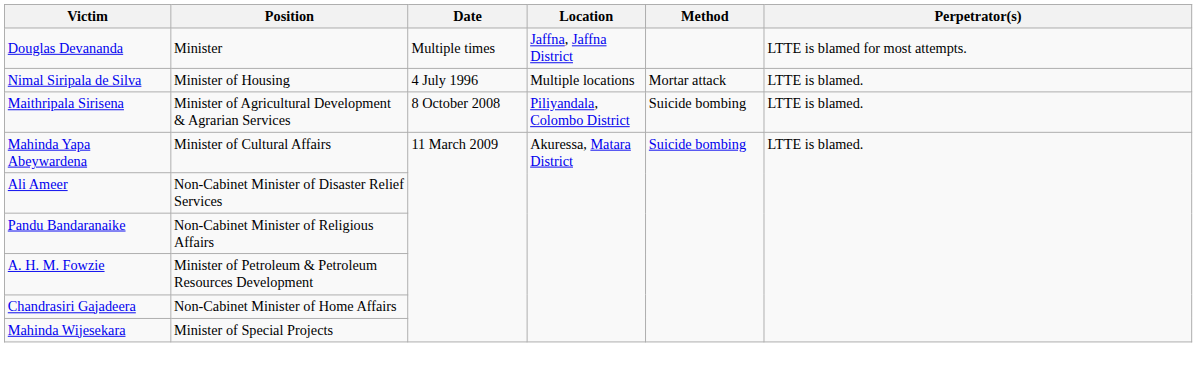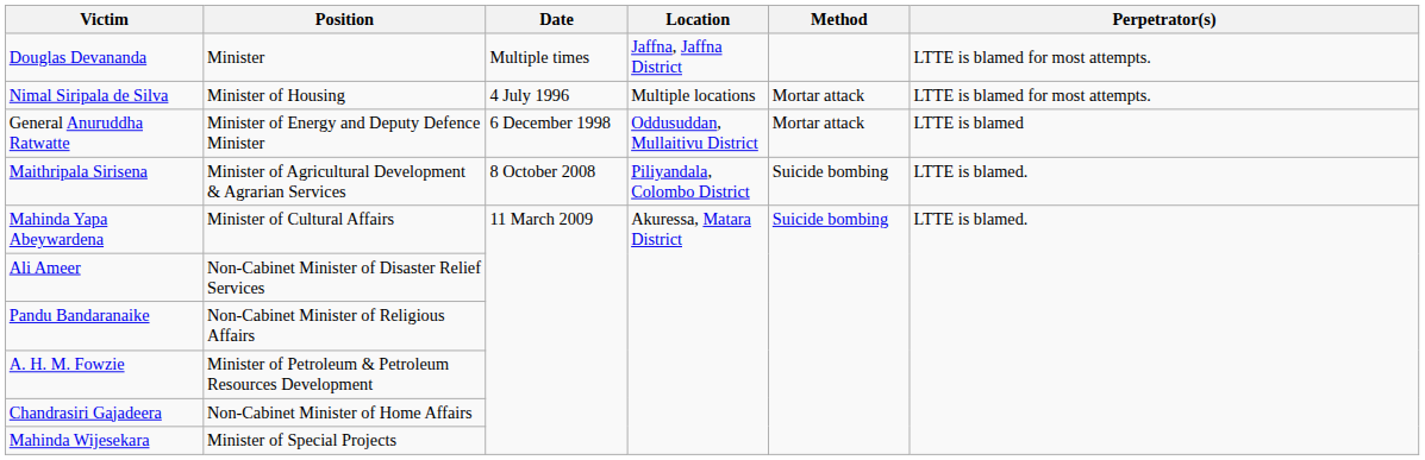 <table class="wikitable" style="font-size:95%;width:100%;valign=top">
 <tr>
 <th width="14%">Victim</th>
 <th width="20%">Position</th>
 <th width="10%">Date</th>
 <th width="10%">Location</th>
 <th width="10%">Method</th>
 <th width="36%">Perpetrator(s)</th>
 </tr>
 <tr>
 <td><a href='#'>Douglas Devananda</a></td>
 <td>Minister</td>
 <td>Multiple times</td>
 <td><a href='#'>Jaffna</a>, <a href='#'>Jaffna District</a></td>
 <td></td>
 <td>LTTE is blamed for most attempts.</td>
 </tr>
 <tr valign=top>
 <td><a href='#'>Nimal Siripala de Silva</a></td>
 <td>Minister of Housing</td>
 <td>4 July 1996</td>
 <td>Multiple locations</td>
 <td>Mortar attack</td>
-<td>LTTE is blamed.</td>
+<td>LTTE is blamed for most attempts.</td>
+</tr>
+<tr valign=top>
+<td>General <a href='#'>Anuruddha Ratwatte</a></td>
+<td>Minister of Energy and Deputy Defence Minister</td>
+<td>6 December 1998</td>
+<td><a href='#'>Oddusuddan</a>, <a href='#'>Mullaitivu District</a></td>
+<td>Mortar attack</td>
+<td>LTTE is blamed</td>
 </tr>
 <tr valign=top>
 <td><a href='#'>Maithripala Sirisena</a></td>
 <td>Minister of Agricultural Development & Agrarian Services</td>
 <td>8 October 2008</td>
 <td><a href='#'>Piliyandala</a>, <a href='#'>Colombo District</a></td>
 <td>Suicide bombing</td>
 <td>LTTE is blamed.</td>
 </tr>
 <tr valign="top">
 <td><a href='#'>Mahinda Yapa Abeywardena</a></td>
 <td>Minister of Cultural Affairs</td>
 <td rowspan="6">11 March 2009</td>
 <td rowspan="6">Akuressa, <a href='#'>Matara District</a></td>
 <td rowspan="6"><a href='#'>Suicide bombing</a></td>
 <td rowspan="6">LTTE is blamed.</td>
 </tr>
 <tr valign="top">
 <td><a href='#'>Ali Ameer</a></td>
 <td>Non-Cabinet Minister of Disaster Relief Services</td>
 </tr>
 <tr valign="top">
 <td><a href='#'>Pandu Bandaranaike</a></td>
 <td>Non-Cabinet Minister of Religious Affairs</td>
 </tr>
 <tr valign="top">
 <td><a href='#'>A. H. M. Fowzie</a></td>
 <td>Minister of Petroleum & Petroleum Resources Development</td>
 </tr>
 <tr valign="top">
 <td><a href='#'>Chandrasiri Gajadeera</a></td>
 <td>Non-Cabinet Minister of Home Affairs</td>
 </tr>
 <tr valign="top">
 <td><a href='#'>Mahinda Wijesekara</a></td>
 <td>Minister of Special Projects</td>
 </tr>
 </table>
